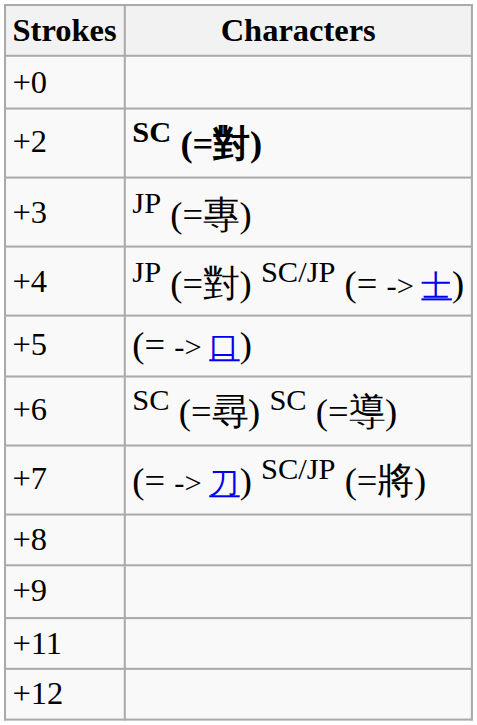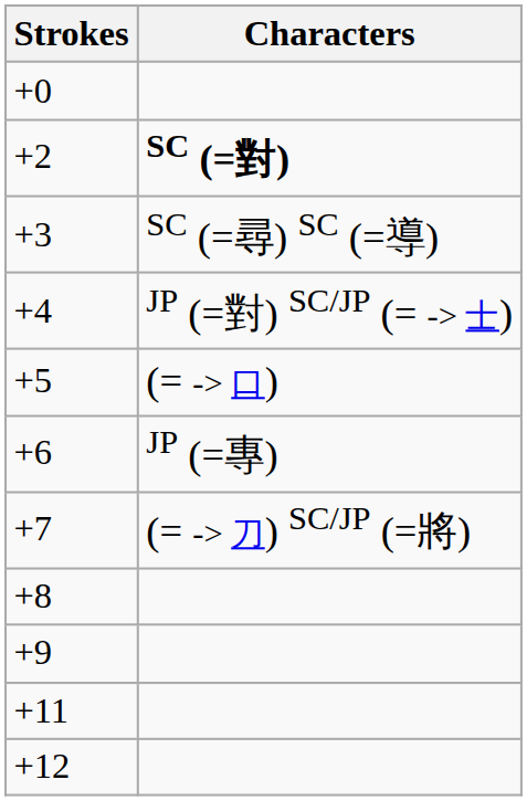 <table class="wikitable">
 <tr>
 <th>Strokes</th>
 <th>Characters</th>
 </tr>
 <tr --->
 <td>+0</td>
 <td style="font-size: large;"></td>
 </tr>
 <tr --->
 <td>+2</td>
 <td style="font-size: large;"><strong><sup>SC</sup> (=對)</strong></td>
 </tr>
 <tr --->
 <td>+3</td>
-<td style="font-size: large;"> <sup>JP</sup> (=專)</td>
+<td style="font-size: large;"> <sup>SC</sup> (=尋) <sup>SC</sup> (=導)</td>
 </tr>
 <tr --->
 <td>+4</td>
 <td style="font-size: large;"> <sup>JP</sup> (=對) <sup>SC/JP</sup> (= <small>-> <a href='#'>士</a></small>)</td>
 </tr>
 <tr --->
 <td>+5</td>
 <td style="font-size: large;"> (= <small>-> <a href='#'>口</a></small>)</td>
 </tr>
 <tr --->
 <td>+6</td>
-<td style="font-size: large;"> <sup>SC</sup> (=尋) <sup>SC</sup> (=導)</td>
+<td style="font-size: large;"> <sup>JP</sup> (=專)</td>
 </tr>
 <tr --->
 <td>+7</td>
 <td style="font-size: large;">   (= <small>-> <a href='#'>刀</a></small>) <sup>SC/JP</sup> (=將)</td>
 </tr>
 <tr --->
 <td>+8</td>
 <td style="font-size: large;">  </td>
 </tr>
 <tr --->
 <td>+9</td>
 <td style="font-size: large;">  </td>
 </tr>
 <tr --->
 <td>+11</td>
 <td style="font-size: large;"></td>
 </tr>
 <tr --->
 <td>+12</td>
 <td style="font-size: large;"></td>
 </tr>
 </table>
